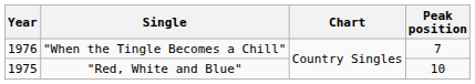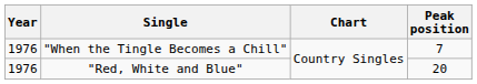 <table class="wikitable" style="text-align: center;">
 <tr>
 <th>Year</th>
 <th>Single</th>
 <th>Chart</th>
 <th>Peak<br>position</th>
 </tr>
 <tr>
 <td>1976</td>
 <td>"When the Tingle Becomes a Chill"</td>
 <td rowspan="2">Country Singles</td>
 <td>7</td>
 </tr>
 <tr>
-<td>1975</td>
+<td>1976</td>
 <td>"Red, White and Blue"</td>
-<td>10</td>
+<td>20</td>
 </tr>
 </table>
